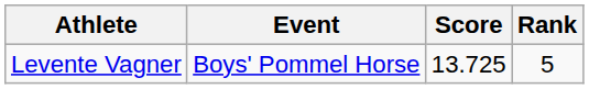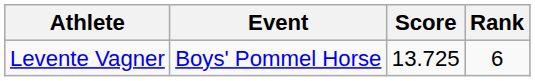 <table class="wikitable" border="1" style="font-size:90%">
 <tr>
 <th>Athlete</th>
 <th>Event</th>
 <th>Score</th>
 <th>Rank</th>
 </tr>
 <tr>
 <td rowspan=1><a href='#'>Levente Vagner</a></td>
 <td><a href='#'>Boys' Pommel Horse</a></td>
 <td align=center>13.725</td>
-<td align=center>5</td>
+<td align=center>6</td>
 </tr>
 </table>
